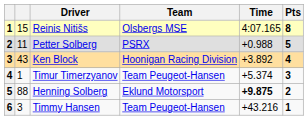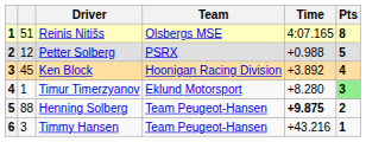 <table class=wikitable style="font-size:95%">
 <tr>
 <th></th>
 <th></th>
 <th>Driver</th>
 <th>Team</th>
 <th>Time</th>
 <th>Pts</th>
 </tr>
 <tr>
 <th style="background:#ffffbf;">1</th>
-<td style="background:#ffffbf;">15</td>
+<td style="background:#ffffbf;">51</td>
 <td style="background:#ffffbf;"> <a href='#'>Reinis Nitišs</a></td>
 <td style="background:#ffffbf;"><a href='#'>Olsbergs MSE</a></td>
 <td style="background:#ffffbf;">4:07.165</td>
 <td style="background:#ffffbf;"><strong>8</strong></td>
 </tr>
 <tr>
 <th style="background:#dfdfdf;">2</th>
-<td style="background:#dfdfdf;">11</td>
+<td style="background:#dfdfdf;">12</td>
 <td style="background:#dfdfdf;"> <a href='#'>Petter Solberg</a></td>
 <td style="background:#dfdfdf;"><a href='#'>PSRX</a></td>
 <td style="background:#dfdfdf;">+0.988</td>
 <td style="background:#dfdfdf;"><strong>5</strong></td>
 </tr>
 <tr>
 <th style="background:#ffdf9f;">3</th>
-<td style="background:#ffdf9f;">43</td>
+<td style="background:#ffdf9f;">45</td>
 <td style="background:#ffdf9f;"> <a href='#'>Ken Block</a></td>
 <td style="background:#ffdf9f;"><a href='#'>Hoonigan Racing Division</a></td>
 <td style="background:#ffdf9f;">+3.892</td>
 <td style="background:#ffdf9f;"><strong>4</strong></td>
 </tr>
 <tr>
 <th>4</th>
 <td>1</td>
 <td> <a href='#'>Timur Timerzyanov</a></td>
-<td><a href='#'>Team Peugeot-Hansen</a></td>
-<td>+5.374</td>
-<td><strong>3</strong></td>
+<td><a href='#'>Eklund Motorsport</a></td>
+<td>+8.280</td>
+<td style="background: lightgreen;"><strong>3</strong></td>
 </tr>
 <tr>
 <th>5</th>
 <td>88</td>
 <td> <a href='#'>Henning Solberg</a></td>
-<td><a href='#'>Eklund Motorsport</a></td>
+<td><a href='#'>Team Peugeot-Hansen</a></td>
 <td><strong>+9.875</strong></td>
 <td><strong>2</strong></td>
 </tr>
 <tr>
 <th>6</th>
 <td>3</td>
 <td> <a href='#'>Timmy Hansen</a></td>
 <td><a href='#'>Team Peugeot-Hansen</a></td>
 <td>+43.216</td>
 <td><strong>1</strong></td>
 </tr>
 </table>
